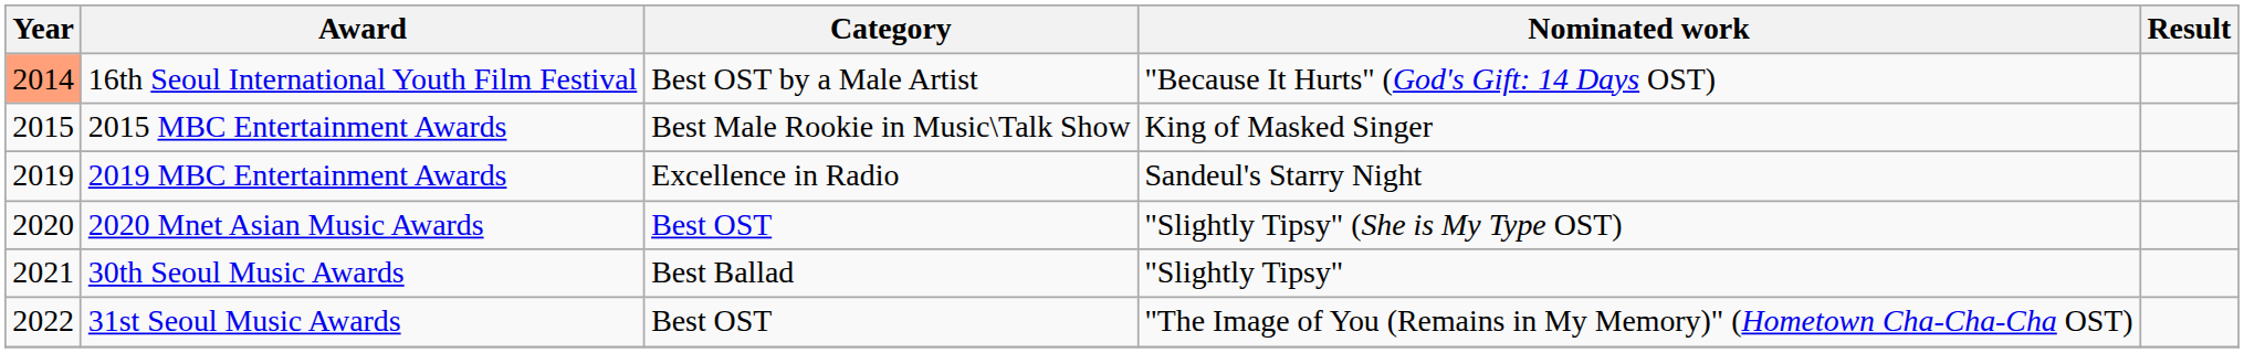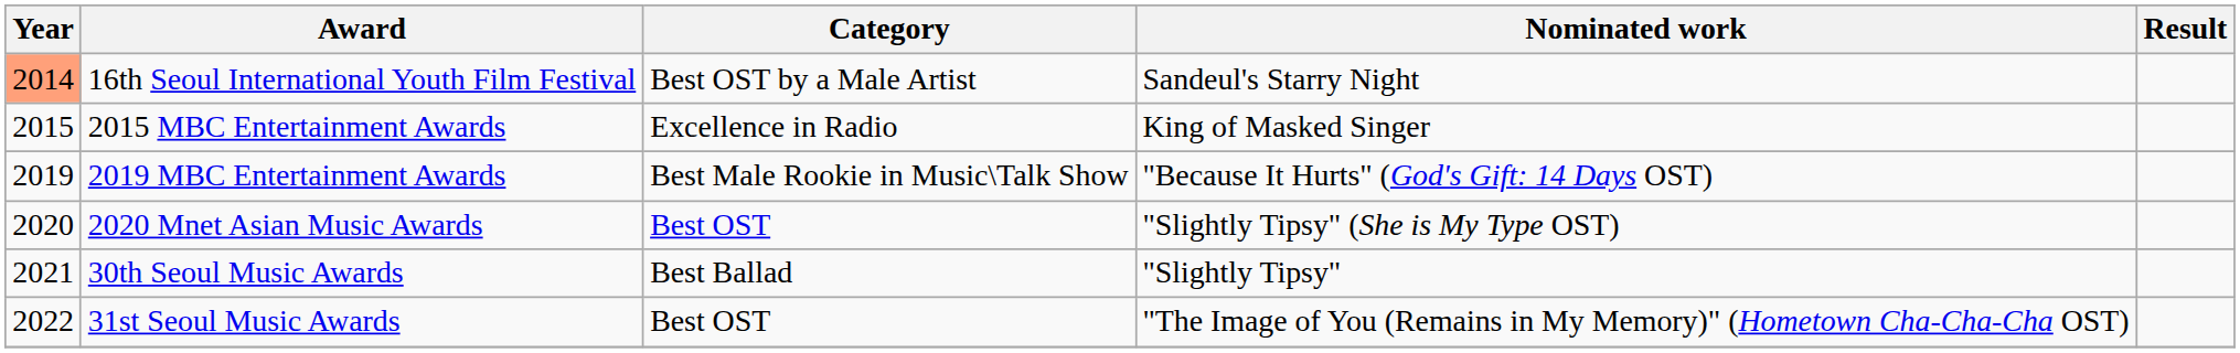 <table class="wikitable">
 <tr>
 <th>Year</th>
 <th>Award</th>
 <th>Category</th>
 <th>Nominated work</th>
 <th>Result</th>
 </tr>
 <tr>
 <td style="background: lightsalmon;">2014</td>
 <td>16th <a href='#'>Seoul International Youth Film Festival</a></td>
 <td>Best OST by a Male Artist</td>
-<td>"Because It Hurts" (<em><a href='#'>God's Gift: 14 Days</a></em> OST)</td>
+<td>Sandeul's Starry Night</td>
 <td></td>
 </tr>
 <tr>
 <td>2015</td>
 <td>2015 <a href='#'>MBC Entertainment Awards</a></td>
-<td>Best Male Rookie in Music\Talk Show</td>
+<td>Excellence in Radio</td>
 <td>King of Masked Singer</td>
 <td></td>
 </tr>
 <tr>
 <td>2019</td>
 <td><a href='#'>2019 MBC Entertainment Awards</a></td>
-<td>Excellence in Radio</td>
-<td>Sandeul's Starry Night</td>
+<td>Best Male Rookie in Music\Talk Show</td>
+<td>"Because It Hurts" (<em><a href='#'>God's Gift: 14 Days</a></em> OST)</td>
 <td></td>
 </tr>
 <tr>
 <td>2020</td>
 <td><a href='#'>2020 Mnet Asian Music Awards</a></td>
 <td><a href='#'>Best OST</a></td>
 <td>"Slightly Tipsy" (<em>She is My Type</em> OST)</td>
 <td></td>
 </tr>
 <tr>
 <td>2021</td>
 <td><a href='#'>30th Seoul Music Awards</a></td>
 <td>Best Ballad</td>
 <td>"Slightly Tipsy"</td>
 <td></td>
 </tr>
 <tr>
 <td>2022</td>
 <td><a href='#'>31st Seoul Music Awards</a></td>
 <td>Best OST</td>
 <td>"The Image of You (Remains in My Memory)" (<em><a href='#'>Hometown Cha-Cha-Cha</a></em> OST)</td>
 <td></td>
 </tr>
 <tr>
 </tr>
 </table>
